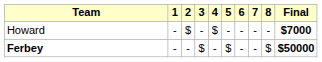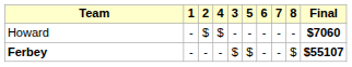 <table class="wikitable">
 <tr align=center bgcolor="#ffffcc">
 <td width=12><strong>Team</strong></td>
 <td width=12><strong>1</strong></td>
 <td width=12><strong>2</strong></td>
+<td width=12><strong>4</strong></td>
 <td width=12><strong>3</strong></td>
-<td width=12><strong>4</strong></td>
 <td width=12><strong>5</strong></td>
 <td width=12><strong>6</strong></td>
 <td width=12><strong>7</strong></td>
 <td width=12><strong>8</strong></td>
 <td><strong>Final</strong></td>
 </tr>
 <tr align=center bgcolor="FFFFFF">
 <td align=left width=230 nowrap>Howard</td>
 <td>-</td>
 <td>$</td>
-<td>-</td>
 <td>$</td>
 <td>-</td>
 <td>-</td>
 <td>-</td>
 <td>-</td>
-<td><strong>$7000</strong></td>
+<td>-</td>
+<td><strong>$7060</strong></td>
 </tr>
 <tr align=center bgcolor="FFFFFF">
 <td align=left width=230 nowrap><strong>Ferbey</strong> </td>
 <td>-</td>
 <td>-</td>
+<td>-</td>
 <td>$</td>
-<td>-</td>
 <td>$</td>
 <td>-</td>
 <td>-</td>
 <td>$</td>
-<td><strong>$50000</strong></td>
+<td><strong>$55107</strong></td>
 </tr>
 </table>
